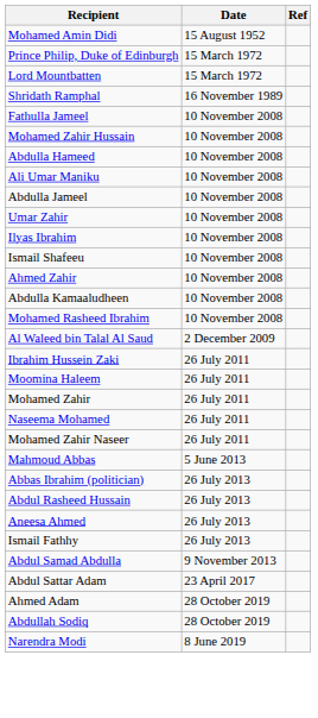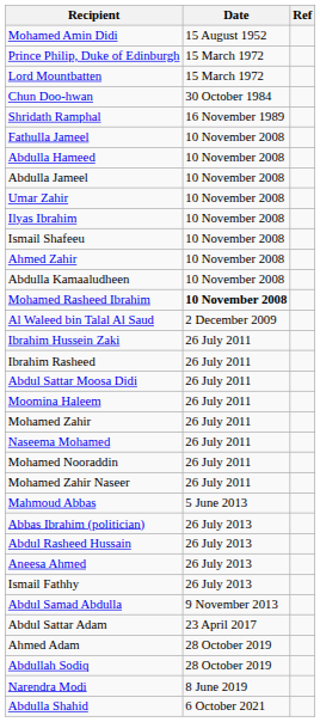 <table class="wikitable">
 <tr>
 <th>Recipient</th>
 <th>Date</th>
 <th>Ref</th>
 </tr>
 <tr>
 <td><a href='#'>Mohamed Amin Didi</a></td>
 <td>15 August 1952</td>
 <td></td>
 </tr>
 <tr>
 <td><a href='#'>Prince Philip, Duke of Edinburgh</a></td>
 <td>15 March 1972</td>
 <td></td>
 </tr>
 <tr>
 <td><a href='#'>Lord Mountbatten</a></td>
 <td>15 March 1972</td>
 <td></td>
 </tr>
 <tr>
+<td><a href='#'>Chun Doo-hwan</a></td>
+<td>30 October 1984</td>
+<td></td>
+</tr>
+<tr>
 <td><a href='#'>Shridath Ramphal</a></td>
 <td>16 November 1989</td>
 <td></td>
 </tr>
 <tr>
 <td><a href='#'>Fathulla Jameel</a></td>
 <td>10 November 2008</td>
 <td></td>
 </tr>
 <tr>
-<td><a href='#'>Mohamed Zahir Hussain</a></td>
-<td>10 November 2008</td>
-<td></td>
-</tr>
-<tr>
 <td><a href='#'>Abdulla Hameed</a></td>
-<td>10 November 2008</td>
-<td></td>
-</tr>
-<tr>
-<td><a href='#'>Ali Umar Maniku</a></td>
 <td>10 November 2008</td>
 <td></td>
 </tr>
 <tr>
 <td>Abdulla Jameel</td>
 <td>10 November 2008</td>
 <td></td>
 </tr>
 <tr>
 <td><a href='#'>Umar Zahir</a></td>
 <td>10 November 2008</td>
 <td></td>
 </tr>
 <tr>
 <td><a href='#'>Ilyas Ibrahim</a></td>
 <td>10 November 2008</td>
 <td></td>
 </tr>
 <tr>
 <td>Ismail Shafeeu</td>
 <td>10 November 2008</td>
 <td></td>
 </tr>
 <tr>
 <td><a href='#'>Ahmed Zahir</a></td>
 <td>10 November 2008</td>
 <td></td>
 </tr>
 <tr>
 <td>Abdulla Kamaaludheen</td>
 <td>10 November 2008</td>
 <td></td>
 </tr>
 <tr>
 <td><a href='#'>Mohamed Rasheed Ibrahim</a></td>
-<td>10 November 2008</td>
+<td><strong>10 November 2008</strong></td>
 <td></td>
 </tr>
 <tr>
 <td><a href='#'>Al Waleed bin Talal Al Saud</a></td>
 <td>2 December 2009</td>
 <td></td>
 </tr>
 <tr>
 <td><a href='#'>Ibrahim Hussein Zaki</a></td>
+<td>26 July 2011</td>
+<td></td>
+</tr>
+<tr>
+<td>Ibrahim Rasheed</td>
+<td>26 July 2011</td>
+<td></td>
+</tr>
+<tr>
+<td><a href='#'>Abdul Sattar Moosa Didi</a></td>
 <td>26 July 2011</td>
 <td></td>
 </tr>
 <tr>
 <td><a href='#'>Moomina Haleem</a></td>
 <td>26 July 2011</td>
 <td></td>
 </tr>
 <tr>
 <td>Mohamed Zahir</td>
 <td>26 July 2011</td>
 <td></td>
 </tr>
 <tr>
 <td><a href='#'>Naseema Mohamed</a></td>
+<td>26 July 2011</td>
+<td></td>
+</tr>
+<tr>
+<td>Mohamed Nooraddin</td>
 <td>26 July 2011</td>
 <td></td>
 </tr>
 <tr>
 <td>Mohamed Zahir Naseer</td>
 <td>26 July 2011</td>
 <td></td>
 </tr>
 <tr>
 <td><a href='#'>Mahmoud Abbas</a></td>
 <td>5 June 2013</td>
 <td></td>
 </tr>
 <tr>
 <td><a href='#'>Abbas Ibrahim (politician)</a></td>
 <td>26 July 2013</td>
 <td></td>
 </tr>
 <tr>
 <td><a href='#'>Abdul Rasheed Hussain</a></td>
 <td>26 July 2013</td>
 <td></td>
 </tr>
 <tr>
 <td><a href='#'>Aneesa Ahmed</a></td>
 <td>26 July 2013</td>
 <td></td>
 </tr>
 <tr>
 <td>Ismail Fathhy</td>
 <td>26 July 2013</td>
 <td></td>
 </tr>
 <tr>
 <td><a href='#'>Abdul Samad Abdulla</a></td>
 <td>9 November 2013</td>
 <td></td>
 </tr>
 <tr>
 <td>Abdul Sattar Adam</td>
 <td>23 April 2017</td>
 <td></td>
 </tr>
 <tr>
 <td>Ahmed Adam</td>
 <td>28 October 2019</td>
 <td></td>
 </tr>
 <tr>
 <td><a href='#'>Abdullah Sodiq</a></td>
 <td>28 October 2019</td>
 <td></td>
 </tr>
 <tr>
 <td><a href='#'>Narendra Modi</a></td>
 <td>8 June 2019</td>
 <td></td>
 </tr>
+<tr>
+<td><a href='#'>Abdulla Shahid</a></td>
+<td>6 October 2021</td>
+<td></td>
+</tr>
 </table>
